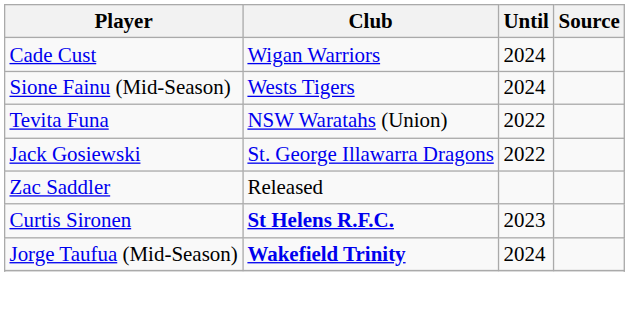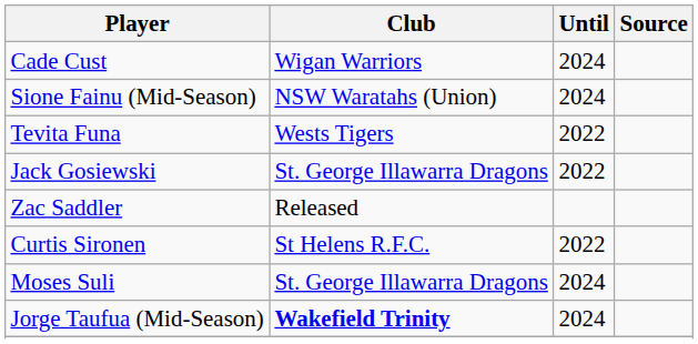 <table class="wikitable">
 <tr>
 <th>Player</th>
 <th>Club</th>
 <th>Until</th>
 <th>Source</th>
 </tr>
 <tr>
 <td><a href='#'>Cade Cust</a></td>
 <td> <a href='#'>Wigan Warriors</a></td>
 <td>2024</td>
 <td></td>
 </tr>
 <tr>
 <td><a href='#'>Sione Fainu</a> (Mid-Season)</td>
-<td> <a href='#'>Wests Tigers</a></td>
+<td><a href='#'>NSW Waratahs</a> (Union)</td>
 <td>2024</td>
 <td></td>
 </tr>
 <tr>
 <td><a href='#'>Tevita Funa</a></td>
-<td><a href='#'>NSW Waratahs</a> (Union)</td>
+<td> <a href='#'>Wests Tigers</a></td>
 <td>2022</td>
 <td></td>
 </tr>
 <tr>
 <td><a href='#'>Jack Gosiewski</a></td>
 <td> <a href='#'>St. George Illawarra Dragons</a></td>
 <td>2022</td>
 <td></td>
 </tr>
 <tr>
 <td><a href='#'>Zac Saddler</a></td>
 <td>Released</td>
 <td></td>
 <td></td>
 </tr>
 <tr>
 <td><a href='#'>Curtis Sironen</a></td>
-<td><strong> <a href='#'>St Helens R.F.C.</a></strong></td>
-<td>2023</td>
+<td> <a href='#'>St Helens R.F.C.</a></td>
+<td>2022</td>
+<td></td>
+</tr>
+<tr>
+<td><a href='#'>Moses Suli</a></td>
+<td> <a href='#'>St. George Illawarra Dragons</a></td>
+<td>2024</td>
 <td></td>
 </tr>
 <tr>
 <td><a href='#'>Jorge Taufua</a> (Mid-Season)</td>
 <td><strong> <a href='#'>Wakefield Trinity</a></strong></td>
 <td>2024</td>
 <td></td>
 </tr>
 <tr>
 </tr>
 <tr>
 </tr>
 </table>
